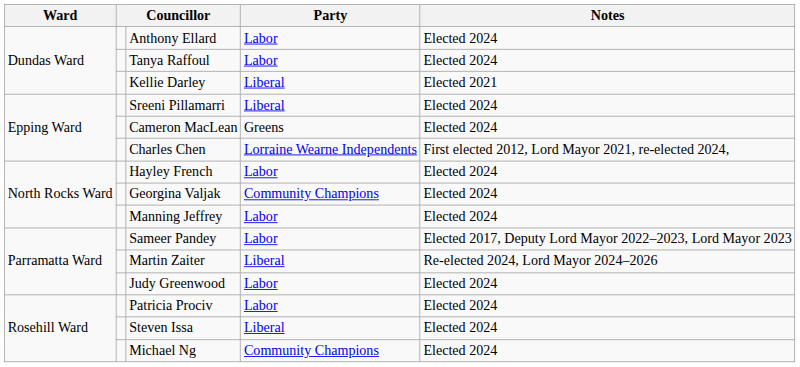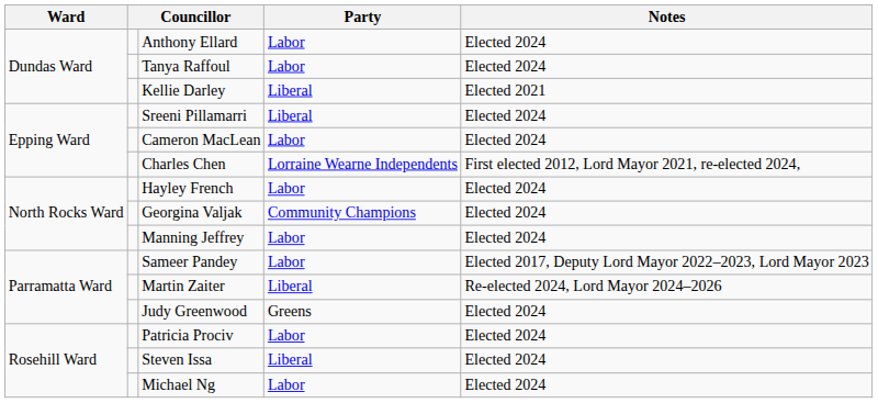 <table class="wikitable">
 <tr>
 <th>Ward</th>
 <th colspan="2">Councillor</th>
 <th>Party</th>
 <th>Notes</th>
 </tr>
 <tr>
 <td rowspan="3">Dundas Ward</td>
 <td> </td>
 <td>Anthony Ellard</td>
 <td><a href='#'>Labor</a></td>
 <td>Elected 2024</td>
 </tr>
 <tr>
 <td> </td>
 <td>Tanya Raffoul</td>
 <td><a href='#'>Labor</a></td>
 <td>Elected 2024</td>
 </tr>
 <tr>
 <td> </td>
 <td>Kellie Darley</td>
 <td><a href='#'>Liberal</a></td>
 <td>Elected 2021</td>
 </tr>
 <tr>
 <td rowspan="3">Epping Ward</td>
 <td> </td>
 <td>Sreeni Pillamarri</td>
 <td><a href='#'>Liberal</a></td>
 <td>Elected 2024</td>
 </tr>
 <tr>
 <td> </td>
 <td>Cameron MacLean</td>
-<td>Greens</td>
+<td><a href='#'>Labor</a></td>
 <td>Elected 2024</td>
 </tr>
 <tr>
 <td> </td>
 <td>Charles Chen</td>
 <td><a href='#'>Lorraine Wearne Independents</a></td>
 <td>First elected 2012, Lord Mayor 2021, re-elected 2024,</td>
 </tr>
 <tr>
 <td rowspan="3">North Rocks Ward</td>
 <td> </td>
 <td>Hayley French</td>
 <td><a href='#'>Labor</a></td>
 <td>Elected 2024</td>
 </tr>
 <tr>
 <td> </td>
 <td>Georgina Valjak</td>
 <td><a href='#'>Community Champions</a></td>
 <td>Elected 2024</td>
 </tr>
 <tr>
 <td> </td>
 <td>Manning Jeffrey</td>
 <td><a href='#'>Labor</a></td>
 <td>Elected 2024</td>
 </tr>
 <tr>
 <td rowspan="3">Parramatta Ward</td>
 <td> </td>
 <td>Sameer Pandey</td>
 <td><a href='#'>Labor</a></td>
 <td>Elected 2017, Deputy Lord Mayor 2022–2023, Lord Mayor 2023</td>
 </tr>
 <tr>
 <td> </td>
 <td>Martin Zaiter</td>
 <td><a href='#'>Liberal</a></td>
 <td>Re-elected 2024, Lord Mayor 2024–2026</td>
 </tr>
 <tr>
 <td> </td>
 <td>Judy Greenwood</td>
-<td><a href='#'>Labor</a></td>
+<td>Greens</td>
 <td>Elected 2024</td>
 </tr>
 <tr>
 <td rowspan="3">Rosehill Ward</td>
 <td> </td>
 <td>Patricia Prociv</td>
 <td><a href='#'>Labor</a></td>
 <td>Elected 2024</td>
 </tr>
 <tr>
 <td> </td>
 <td>Steven Issa</td>
 <td><a href='#'>Liberal</a></td>
 <td>Elected 2024</td>
 </tr>
 <tr>
 <td> </td>
 <td>Michael Ng</td>
-<td><a href='#'>Community Champions</a></td>
+<td><a href='#'>Labor</a></td>
 <td>Elected 2024</td>
 </tr>
 </table>
